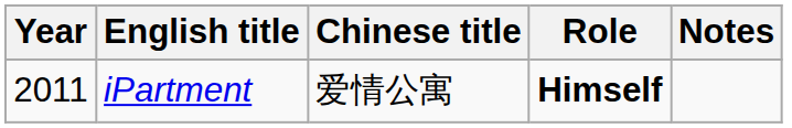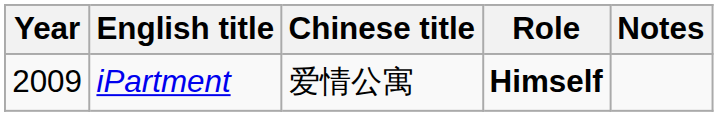 <table class="wikitable sortable">
 <tr>
 <th>Year</th>
 <th>English title</th>
 <th>Chinese title</th>
 <th>Role</th>
 <th class="unsortable">Notes</th>
 </tr>
 <tr>
-<td>2011</td>
+<td>2009</td>
 <td><em><a href='#'>iPartment</a></em></td>
 <td>爱情公寓</td>
 <td><strong>Himself</strong></td>
 <td></td>
 </tr>
 </table>
